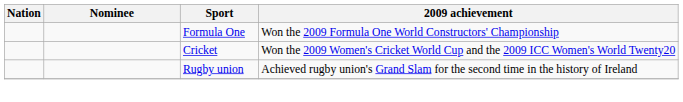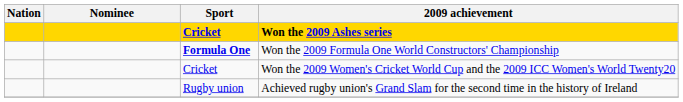 <table class="wikitable sortable">
 <tr>
 <th scope="col">Nation</th>
 <th scope="col" width="180">Nominee</th>
 <th scope="col" width="100">Sport</th>
 <th scope="col" class="unsortable">2009 achievement</th>
 </tr>
+<tr style="font-weight:bold; background:gold;">
+<td></td>
+<td></td>
+<td><a href='#'>Cricket</a></td>
+<td>Won the <a href='#'>2009 Ashes series</a></td>
+</tr>
 <tr>
 <td></td>
 <td></td>
-<td><a href='#'>Formula One</a></td>
+<td><strong><a href='#'>Formula One</a></strong></td>
 <td>Won the <a href='#'>2009 Formula One World Constructors' Championship</a></td>
 </tr>
 <tr>
 <td></td>
 <td></td>
 <td><a href='#'>Cricket</a></td>
 <td>Won the <a href='#'>2009 Women's Cricket World Cup</a> and the <a href='#'>2009 ICC Women's World Twenty20</a></td>
 </tr>
 <tr>
 <td></td>
 <td></td>
 <td><a href='#'>Rugby union</a></td>
 <td>Achieved rugby union's <a href='#'>Grand Slam</a> for the second time in the history of Ireland</td>
 </tr>
 <tr>
 </tr>
 </table>
